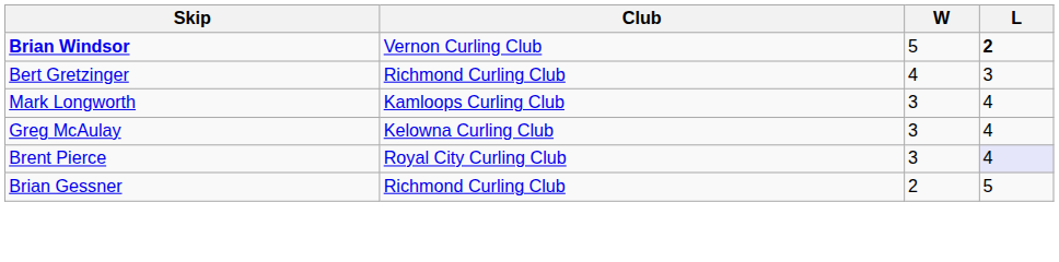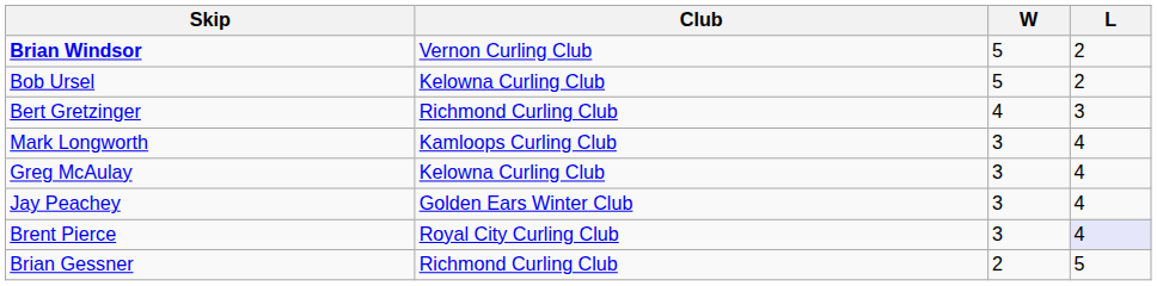 <table class="wikitable" width=60%>
 <tr>
 <th width=25%>Skip</th>
 <th width=35%>Club</th>
 <th width=5%>W</th>
 <th width=5%>L</th>
 </tr>
 <tr>
 <td><strong><a href='#'>Brian Windsor</a></strong></td>
 <td><a href='#'>Vernon Curling Club</a></td>
 <td>5</td>
-<td><strong>2</strong></td>
+<td>2</td>
+</tr>
+<tr>
+<td><a href='#'>Bob Ursel</a></td>
+<td><a href='#'>Kelowna Curling Club</a></td>
+<td>5</td>
+<td>2</td>
 </tr>
 <tr>
 <td><a href='#'>Bert Gretzinger</a></td>
 <td><a href='#'>Richmond Curling Club</a></td>
 <td>4</td>
 <td>3</td>
 </tr>
 <tr>
 <td><a href='#'>Mark Longworth</a></td>
 <td><a href='#'>Kamloops Curling Club</a></td>
 <td>3</td>
 <td>4</td>
 </tr>
 <tr>
 <td><a href='#'>Greg McAulay</a></td>
 <td><a href='#'>Kelowna Curling Club</a></td>
 <td>3</td>
 <td>4</td>
 </tr>
 <tr>
+<td><a href='#'>Jay Peachey</a></td>
+<td><a href='#'>Golden Ears Winter Club</a></td>
+<td>3</td>
+<td>4</td>
+</tr>
+<tr>
 <td><a href='#'>Brent Pierce</a></td>
 <td><a href='#'>Royal City Curling Club</a></td>
 <td>3</td>
 <td style="background: lavender;">4</td>
 </tr>
 <tr>
 <td><a href='#'>Brian Gessner</a></td>
 <td><a href='#'>Richmond Curling Club</a></td>
 <td>2</td>
 <td>5</td>
 </tr>
 </table>
